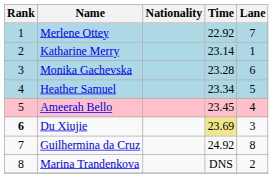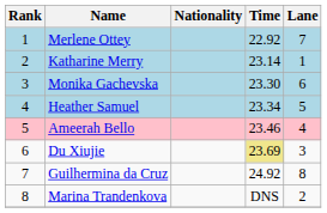 <table class="wikitable sortable" style="text-align:center">
 <tr>
 <th>Rank</th>
 <th>Name</th>
 <th>Nationality</th>
 <th>Time</th>
 <th>Lane</th>
 </tr>
 <tr bgcolor=lightblue>
 <td>1</td>
 <td align=left><a href='#'>Merlene Ottey</a></td>
 <td align=left></td>
 <td>22.92</td>
 <td>7</td>
 </tr>
 <tr bgcolor=lightblue>
 <td>2</td>
 <td align=left><a href='#'>Katharine Merry</a></td>
 <td align=left></td>
 <td>23.14</td>
 <td>1</td>
 </tr>
 <tr bgcolor=lightblue>
 <td>3</td>
 <td align=left><a href='#'>Monika Gachevska</a></td>
 <td align=left></td>
-<td>23.28</td>
+<td>23.30</td>
 <td>6</td>
 </tr>
 <tr bgcolor=lightblue>
 <td>4</td>
 <td align=left><a href='#'>Heather Samuel</a></td>
 <td align=left></td>
 <td>23.34</td>
 <td>5</td>
 </tr>
 <tr bgcolor=pink>
 <td>5</td>
 <td align=left><a href='#'>Ameerah Bello</a></td>
 <td align=left></td>
-<td>23.45</td>
+<td>23.46</td>
 <td>4</td>
 </tr>
 <tr>
-<td><strong>6</strong></td>
+<td>6</td>
 <td align=left><a href='#'>Du Xiujie</a></td>
 <td align=left></td>
 <td style="background: khaki;">23.69</td>
 <td>3</td>
 </tr>
 <tr>
 <td>7</td>
 <td align=left><a href='#'>Guilhermina da Cruz</a></td>
 <td align=left></td>
 <td>24.92</td>
 <td>8</td>
 </tr>
 <tr>
 <td>8</td>
 <td align=left><a href='#'>Marina Trandenkova</a></td>
 <td align=left></td>
 <td>DNS</td>
 <td>2</td>
 </tr>
 <tr>
 </tr>
 </table>
